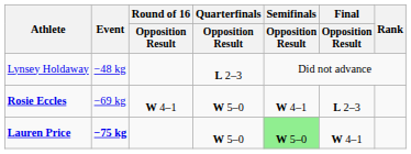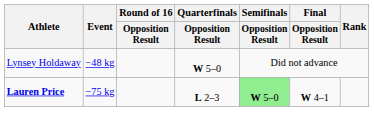 <table class="wikitable" style="font-size:90%;">
 <tr>
 <th rowspan=2>Athlete</th>
 <th rowspan=2>Event</th>
 <th>Round of 16</th>
 <th>Quarterfinals</th>
 <th>Semifinals</th>
 <th>Final</th>
 <th rowspan=2>Rank</th>
 </tr>
 <tr style="font-size:95%">
 <th>Opposition<br>Result</th>
 <th>Opposition<br>Result</th>
 <th>Opposition<br>Result</th>
 <th>Opposition<br>Result</th>
 </tr>
 <tr align=center>
 <td align=left><a href='#'>Lynsey Holdaway</a></td>
 <td align=left><a href='#'>−48 kg</a></td>
 <td></td>
-<td><br><strong>L</strong> 2–3</td>
+<td><br><strong>W</strong> 5–0</td>
 <td colspan=3>Did not advance</td>
 </tr>
 <tr align=center>
-<td align=left><strong><a href='#'>Rosie Eccles</a></strong></td>
-<td align=left><a href='#'>−69 kg</a></td>
-<td><br><strong>W</strong> 4–1</td>
-<td><br><strong>W</strong> 5–0</td>
-<td><br><strong>W</strong> 4–1</td>
+<td align=left><strong><a href='#'>Lauren Price</a></strong></td>
+<td align=left><a href='#'>−75 kg</a></td>
+<td></td>
 <td><br><strong>L</strong> 2–3</td>
-<td></td>
-</tr>
-<tr align=center>
-<td align=left><strong><a href='#'>Lauren Price</a></strong></td>
-<td align=left><strong><a href='#'>−75 kg</a></strong></td>
-<td></td>
-<td><br><strong>W</strong> 5–0</td>
 <td style="background: lightgreen;"><br><strong>W</strong> 5–0</td>
 <td><br><strong>W</strong> 4–1</td>
 <td></td>
 </tr>
 </table>
